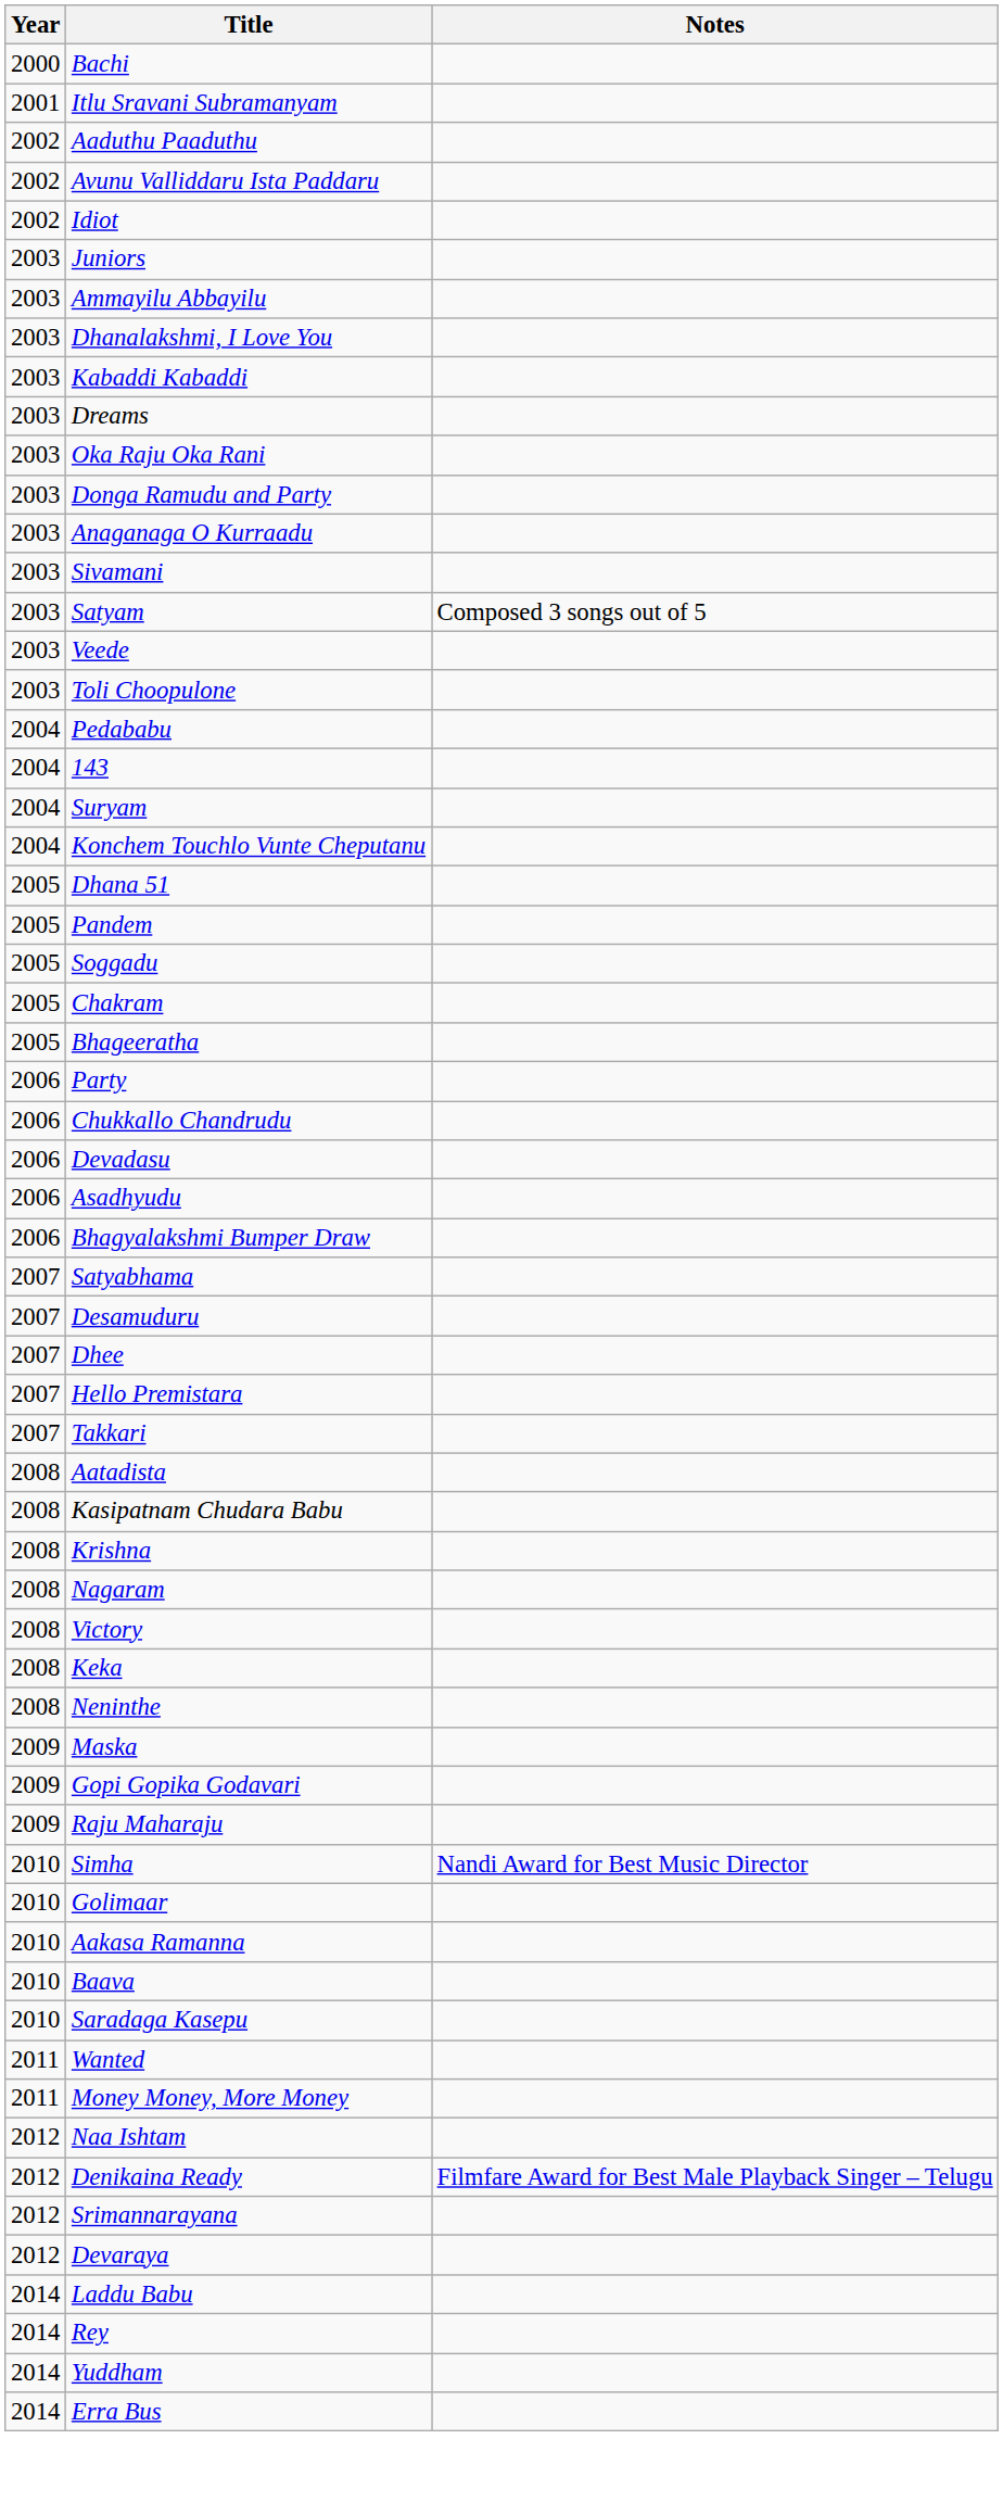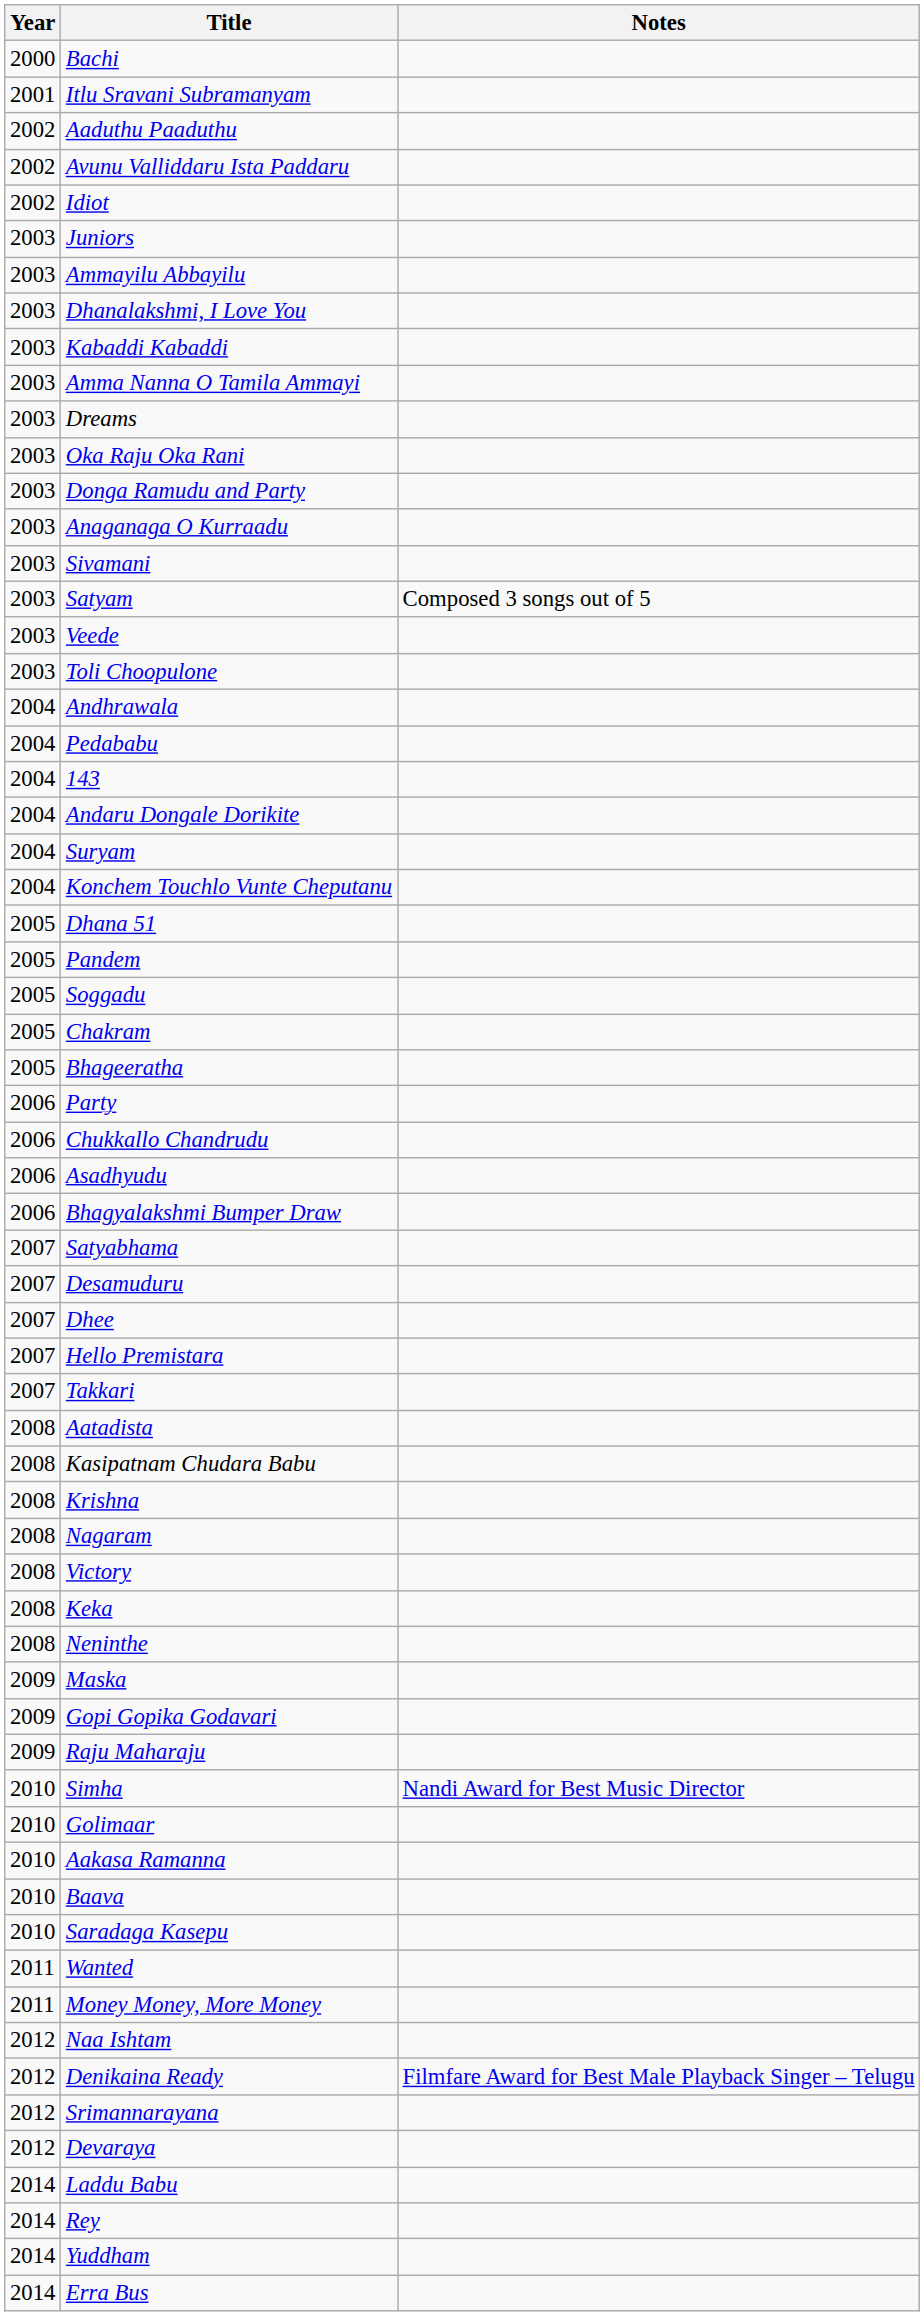 <table class="wikitable sortable">
 <tr>
 <th>Year</th>
 <th>Title</th>
 <th>Notes</th>
 </tr>
 <tr>
 <td>2000</td>
 <td><a href='#'><em>Bachi</em></a></td>
 <td></td>
 </tr>
 <tr>
 <td>2001</td>
 <td><em><a href='#'>Itlu Sravani Subramanyam</a></em></td>
 <td></td>
 </tr>
 <tr>
 <td>2002</td>
 <td><em><a href='#'>Aaduthu Paaduthu</a></em></td>
 <td></td>
 </tr>
 <tr>
 <td>2002</td>
 <td><em><a href='#'>Avunu Valliddaru Ista Paddaru</a></em></td>
 <td></td>
 </tr>
 <tr>
 <td>2002</td>
 <td><a href='#'><em>Idiot</em></a></td>
 <td></td>
 </tr>
 <tr>
 <td>2003</td>
 <td><a href='#'><em>Juniors</em></a></td>
 <td></td>
 </tr>
 <tr>
 <td>2003</td>
 <td><em><a href='#'>Ammayilu Abbayilu</a></em></td>
 <td></td>
 </tr>
 <tr>
 <td>2003</td>
 <td><em><a href='#'>Dhanalakshmi, I Love You</a></em></td>
 <td></td>
 </tr>
 <tr>
 <td>2003</td>
 <td><em><a href='#'>Kabaddi Kabaddi</a></em></td>
 <td></td>
 </tr>
 <tr>
 <td>2003</td>
+<td><em><a href='#'>Amma Nanna O Tamila Ammayi</a></em></td>
+<td></td>
+</tr>
+<tr>
+<td>2003</td>
 <td><em>Dreams</em></td>
 <td></td>
 </tr>
 <tr>
 <td>2003</td>
 <td><em><a href='#'>Oka Raju Oka Rani</a></em></td>
 <td></td>
 </tr>
 <tr>
 <td>2003</td>
 <td><em><a href='#'>Donga Ramudu and Party</a></em></td>
 <td></td>
 </tr>
 <tr>
 <td>2003</td>
 <td><em><a href='#'>Anaganaga O Kurraadu</a></em></td>
 <td></td>
 </tr>
 <tr>
 <td>2003</td>
 <td><em><a href='#'>Sivamani</a></em></td>
 <td></td>
 </tr>
 <tr>
 <td>2003</td>
 <td><a href='#'><em>Satyam</em></a></td>
 <td>Composed 3 songs out of 5</td>
 </tr>
 <tr>
 <td>2003</td>
 <td><em><a href='#'>Veede</a></em></td>
 <td></td>
 </tr>
 <tr>
 <td>2003</td>
 <td><em><a href='#'>Toli Choopulone</a></em></td>
 <td></td>
 </tr>
 <tr>
 <td>2004</td>
+<td><em><a href='#'>Andhrawala</a></em></td>
+<td></td>
+</tr>
+<tr>
+<td>2004</td>
 <td><em><a href='#'>Pedababu</a></em></td>
 <td></td>
 </tr>
 <tr>
 <td>2004</td>
 <td><a href='#'><em>143</em></a></td>
+<td></td>
+</tr>
+<tr>
+<td>2004</td>
+<td><em><a href='#'>Andaru Dongale Dorikite</a></em></td>
 <td></td>
 </tr>
 <tr>
 <td>2004</td>
 <td><em><a href='#'>Suryam</a></em></td>
 <td></td>
 </tr>
 <tr>
 <td>2004</td>
 <td><em><a href='#'>Konchem Touchlo Vunte Cheputanu</a></em></td>
 <td></td>
 </tr>
 <tr>
 <td>2005</td>
 <td><em><a href='#'>Dhana 51</a></em></td>
 <td></td>
 </tr>
 <tr>
 <td>2005</td>
 <td><em><a href='#'>Pandem</a></em></td>
 <td></td>
 </tr>
 <tr>
 <td>2005</td>
 <td><a href='#'><em>Soggadu</em></a></td>
 <td></td>
 </tr>
 <tr>
 <td>2005</td>
 <td><a href='#'><em>Chakram</em></a></td>
 <td></td>
 </tr>
 <tr>
 <td>2005</td>
 <td><a href='#'><em>Bhageeratha</em></a></td>
 <td></td>
 </tr>
 <tr>
 <td>2006</td>
 <td><a href='#'><em>Party</em></a></td>
 <td></td>
 </tr>
 <tr>
 <td>2006</td>
 <td><em><a href='#'>Chukkallo Chandrudu</a></em></td>
-<td></td>
-</tr>
-<tr>
-<td>2006</td>
-<td><a href='#'><em>Devadasu</em></a></td>
 <td></td>
 </tr>
 <tr>
 <td>2006</td>
 <td><em><a href='#'>Asadhyudu</a></em></td>
 <td></td>
 </tr>
 <tr>
 <td>2006</td>
 <td><em><a href='#'>Bhagyalakshmi Bumper Draw</a></em></td>
 <td></td>
 </tr>
 <tr>
 <td>2007</td>
 <td><em><a href='#'>Satyabhama</a></em></td>
 <td></td>
 </tr>
 <tr>
 <td>2007</td>
 <td><em><a href='#'>Desamuduru</a></em></td>
 <td></td>
 </tr>
 <tr>
 <td>2007</td>
 <td><em><a href='#'>Dhee</a></em></td>
 <td></td>
 </tr>
 <tr>
 <td>2007</td>
 <td><em><a href='#'>Hello Premistara</a></em></td>
 <td></td>
 </tr>
 <tr>
 <td>2007</td>
 <td><em><a href='#'>Takkari</a></em></td>
 <td></td>
 </tr>
 <tr>
 <td>2008</td>
 <td><em><a href='#'>Aatadista</a></em></td>
 <td></td>
 </tr>
 <tr>
 <td>2008</td>
 <td><em>Kasipatnam Chudara Babu</em></td>
 <td></td>
 </tr>
 <tr>
 <td>2008</td>
 <td><a href='#'><em>Krishna</em></a></td>
 <td></td>
 </tr>
 <tr>
 <td>2008</td>
 <td><a href='#'><em>Nagaram</em></a></td>
 <td></td>
 </tr>
 <tr>
 <td>2008</td>
 <td><a href='#'><em>Victory</em></a></td>
 <td></td>
 </tr>
 <tr>
 <td>2008</td>
 <td><em><a href='#'>Keka</a></em></td>
 <td></td>
 </tr>
 <tr>
 <td>2008</td>
 <td><em><a href='#'>Neninthe</a></em></td>
 <td></td>
 </tr>
 <tr>
 <td>2009</td>
 <td><a href='#'><em>Maska</em></a></td>
 <td></td>
 </tr>
 <tr>
 <td>2009</td>
 <td><em><a href='#'>Gopi Gopika Godavari</a></em></td>
 <td></td>
 </tr>
 <tr>
 <td>2009</td>
 <td><em><a href='#'>Raju Maharaju</a></em></td>
 <td></td>
 </tr>
 <tr>
 <td>2010</td>
 <td><a href='#'><em>Simha</em></a></td>
 <td><a href='#'>Nandi Award for Best Music Director</a></td>
 </tr>
 <tr>
 <td>2010</td>
 <td><a href='#'><em>Golimaar</em></a></td>
 <td></td>
 </tr>
 <tr>
 <td>2010</td>
 <td><em><a href='#'>Aakasa Ramanna</a></em></td>
 <td></td>
 </tr>
 <tr>
 <td>2010</td>
 <td><em><a href='#'>Baava</a></em></td>
 <td></td>
 </tr>
 <tr>
 <td>2010</td>
 <td><em><a href='#'>Saradaga Kasepu</a></em></td>
 <td></td>
 </tr>
 <tr>
 <td>2011</td>
 <td><a href='#'><em>Wanted</em></a></td>
 <td></td>
 </tr>
 <tr>
 <td>2011</td>
 <td><em><a href='#'>Money Money, More Money</a></em></td>
 <td></td>
 </tr>
 <tr>
 <td>2012</td>
 <td><em><a href='#'>Naa Ishtam</a></em></td>
 <td></td>
 </tr>
 <tr>
 <td>2012</td>
 <td><em><a href='#'>Denikaina Ready</a></em></td>
 <td><a href='#'>Filmfare Award for Best Male Playback Singer – Telugu</a></td>
 </tr>
 <tr>
 <td>2012</td>
 <td><em><a href='#'>Srimannarayana</a></em></td>
 <td></td>
 </tr>
 <tr>
 <td>2012</td>
 <td><em><a href='#'>Devaraya</a></em></td>
 <td></td>
 </tr>
 <tr>
 <td>2014</td>
 <td><em><a href='#'>Laddu Babu</a></em></td>
 <td></td>
 </tr>
 <tr>
 <td>2014</td>
 <td><a href='#'><em>Rey</em></a></td>
 <td></td>
 </tr>
 <tr>
 <td>2014</td>
 <td><em><a href='#'>Yuddham</a></em></td>
 <td></td>
 </tr>
 <tr>
 <td>2014</td>
 <td><em><a href='#'>Erra Bus</a></em></td>
 <td></td>
 </tr>
 </table>
